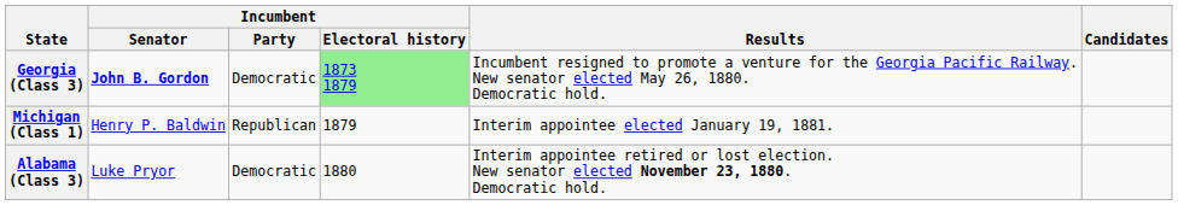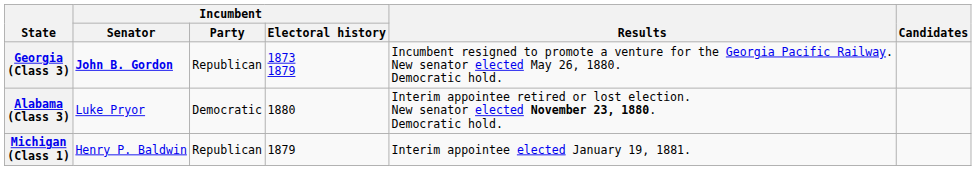 <table class=wikitable>
 <tr valign=bottom>
 <th rowspan=2>State</th>
 <th colspan=3>Incumbent</th>
 <th rowspan=2>Results</th>
 <th rowspan=2>Candidates</th>
 </tr>
 <tr>
 <th>Senator</th>
 <th>Party</th>
 <th>Electoral history</th>
 </tr>
 <tr>
 <th><a href='#'>Georgia</a><br>(Class 3)</th>
 <td><strong><a href='#'>John B. Gordon</a></strong></td>
+<td>Republican</td>
+<td><a href='#'>1873</a><br><a href='#'>1879</a></td>
+<td>Incumbent resigned to promote a venture for the <a href='#'>Georgia Pacific Railway</a>.<br>New senator <a href='#'>elected</a> May 26, 1880.<br>Democratic hold.</td>
+<td nowrap></td>
+</tr>
+<tr>
+<th><a href='#'>Alabama</a><br>(Class 3)</th>
+<td><a href='#'>Luke Pryor</a></td>
 <td>Democratic</td>
-<td style="background: lightgreen;"><a href='#'>1873</a><br><a href='#'>1879</a></td>
-<td>Incumbent resigned to promote a venture for the <a href='#'>Georgia Pacific Railway</a>.<br>New senator <a href='#'>elected</a> May 26, 1880.<br>Democratic hold.</td>
+<td>1880 </td>
+<td>Interim appointee retired or lost election.<br>New senator <a href='#'>elected</a> <strong>November 23, 1880</strong>.<br>Democratic hold.</td>
 <td nowrap></td>
 </tr>
 <tr>
 <th><a href='#'>Michigan</a><br>(Class 1)</th>
 <td><a href='#'>Henry P. Baldwin</a></td>
 <td>Republican</td>
 <td>1879 </td>
 <td>Interim appointee <a href='#'>elected</a> January 19, 1881.</td>
 <td nowrap></td>
 </tr>
-<tr>
-<th><a href='#'>Alabama</a><br>(Class 3)</th>
-<td><a href='#'>Luke Pryor</a></td>
-<td>Democratic</td>
-<td>1880 </td>
-<td>Interim appointee retired or lost election.<br>New senator <a href='#'>elected</a> <strong>November 23, 1880</strong>.<br>Democratic hold.</td>
-<td nowrap></td>
-</tr>
 </table>
